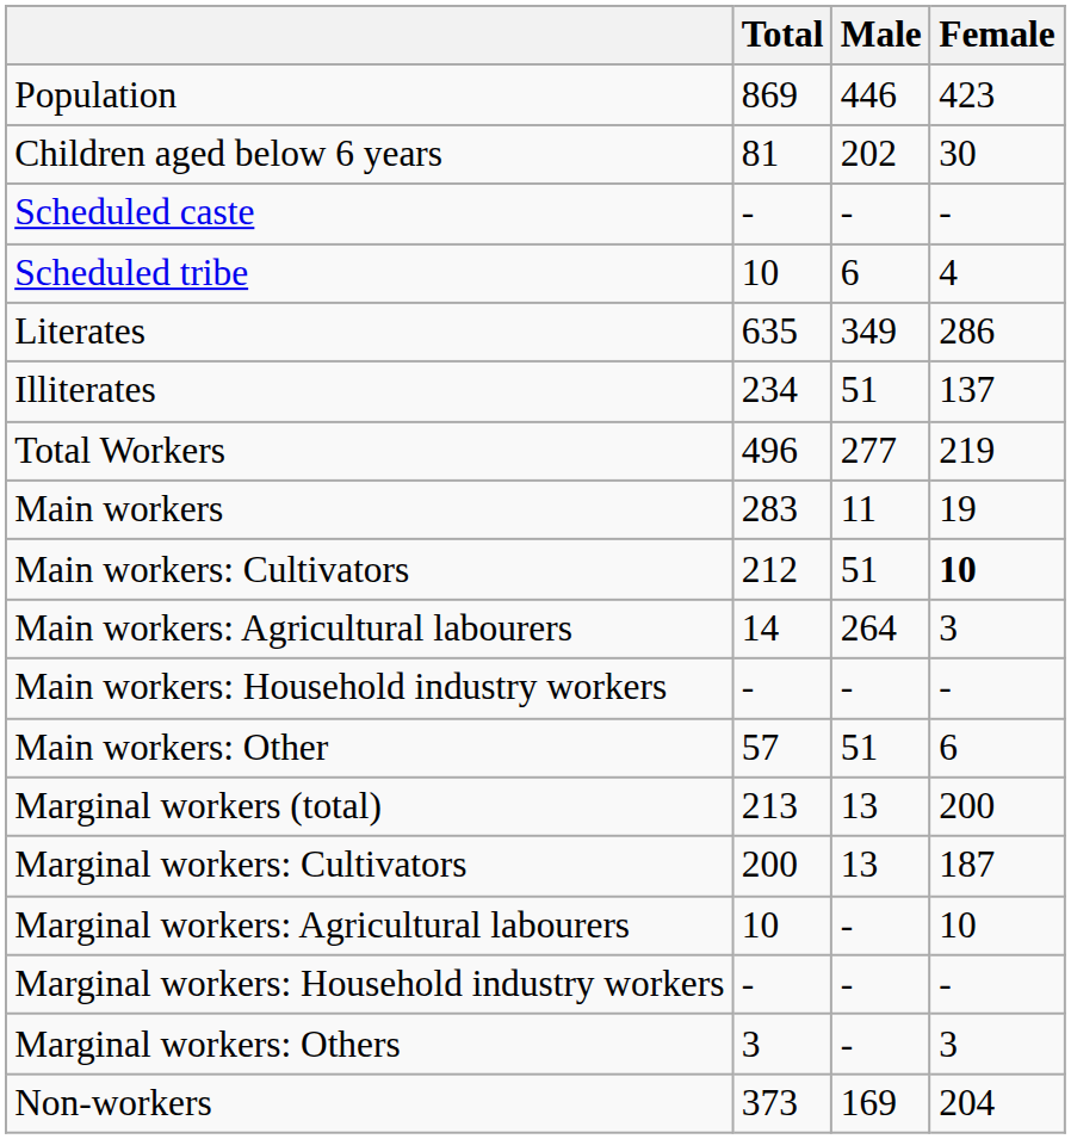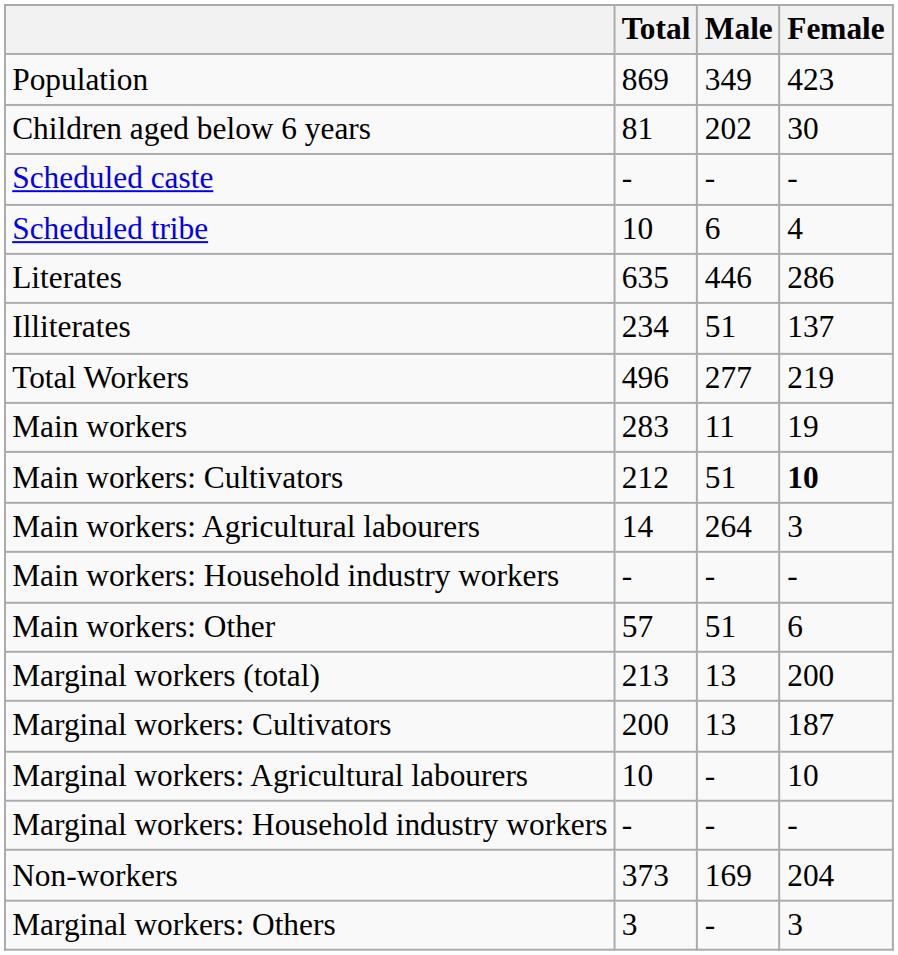 <table class="wikitable sortable">
 <tr>
 <th></th>
 <th>Total</th>
 <th>Male</th>
 <th>Female</th>
 </tr>
 <tr>
 <td>Population</td>
 <td>869</td>
-<td>446</td>
+<td>349</td>
 <td>423</td>
 </tr>
 <tr>
 <td>Children aged below 6 years</td>
 <td>81</td>
 <td>202</td>
 <td>30</td>
 </tr>
 <tr>
 <td><a href='#'>Scheduled caste</a></td>
 <td>-</td>
 <td>-</td>
 <td>-</td>
 </tr>
 <tr>
 <td><a href='#'>Scheduled tribe</a></td>
 <td>10</td>
 <td>6</td>
 <td>4</td>
 </tr>
 <tr>
 <td>Literates</td>
 <td>635</td>
-<td>349</td>
+<td>446</td>
 <td>286</td>
 </tr>
 <tr>
 <td>Illiterates</td>
 <td>234</td>
 <td>51</td>
 <td>137</td>
 </tr>
 <tr>
 <td>Total Workers</td>
 <td>496</td>
 <td>277</td>
 <td>219</td>
 </tr>
 <tr>
 <td>Main workers</td>
 <td>283</td>
 <td>11</td>
 <td>19</td>
 </tr>
 <tr>
 <td>Main workers: Cultivators</td>
 <td>212</td>
 <td>51</td>
 <td><strong>10</strong></td>
 </tr>
 <tr>
 <td>Main workers: Agricultural labourers</td>
 <td>14</td>
 <td>264</td>
 <td>3</td>
 </tr>
 <tr>
 <td>Main workers: Household industry workers</td>
 <td>-</td>
 <td>-</td>
 <td>-</td>
 </tr>
 <tr>
 <td>Main workers: Other</td>
 <td>57</td>
 <td>51</td>
 <td>6</td>
 </tr>
 <tr>
 <td>Marginal workers (total)</td>
 <td>213</td>
 <td>13</td>
 <td>200</td>
 </tr>
 <tr>
 <td>Marginal workers: Cultivators</td>
 <td>200</td>
 <td>13</td>
 <td>187</td>
 </tr>
 <tr>
 <td>Marginal workers: Agricultural labourers</td>
 <td>10</td>
 <td>-</td>
 <td>10</td>
 </tr>
 <tr>
 <td>Marginal workers: Household industry workers</td>
 <td>-</td>
 <td>-</td>
 <td>-</td>
 </tr>
 <tr>
+<td>Non-workers</td>
+<td>373</td>
+<td>169</td>
+<td>204</td>
+</tr>
+<tr>
 <td>Marginal workers: Others</td>
 <td>3</td>
 <td>-</td>
 <td>3</td>
 </tr>
-<tr>
-<td>Non-workers</td>
-<td>373</td>
-<td>169</td>
-<td>204</td>
-</tr>
 </table>
